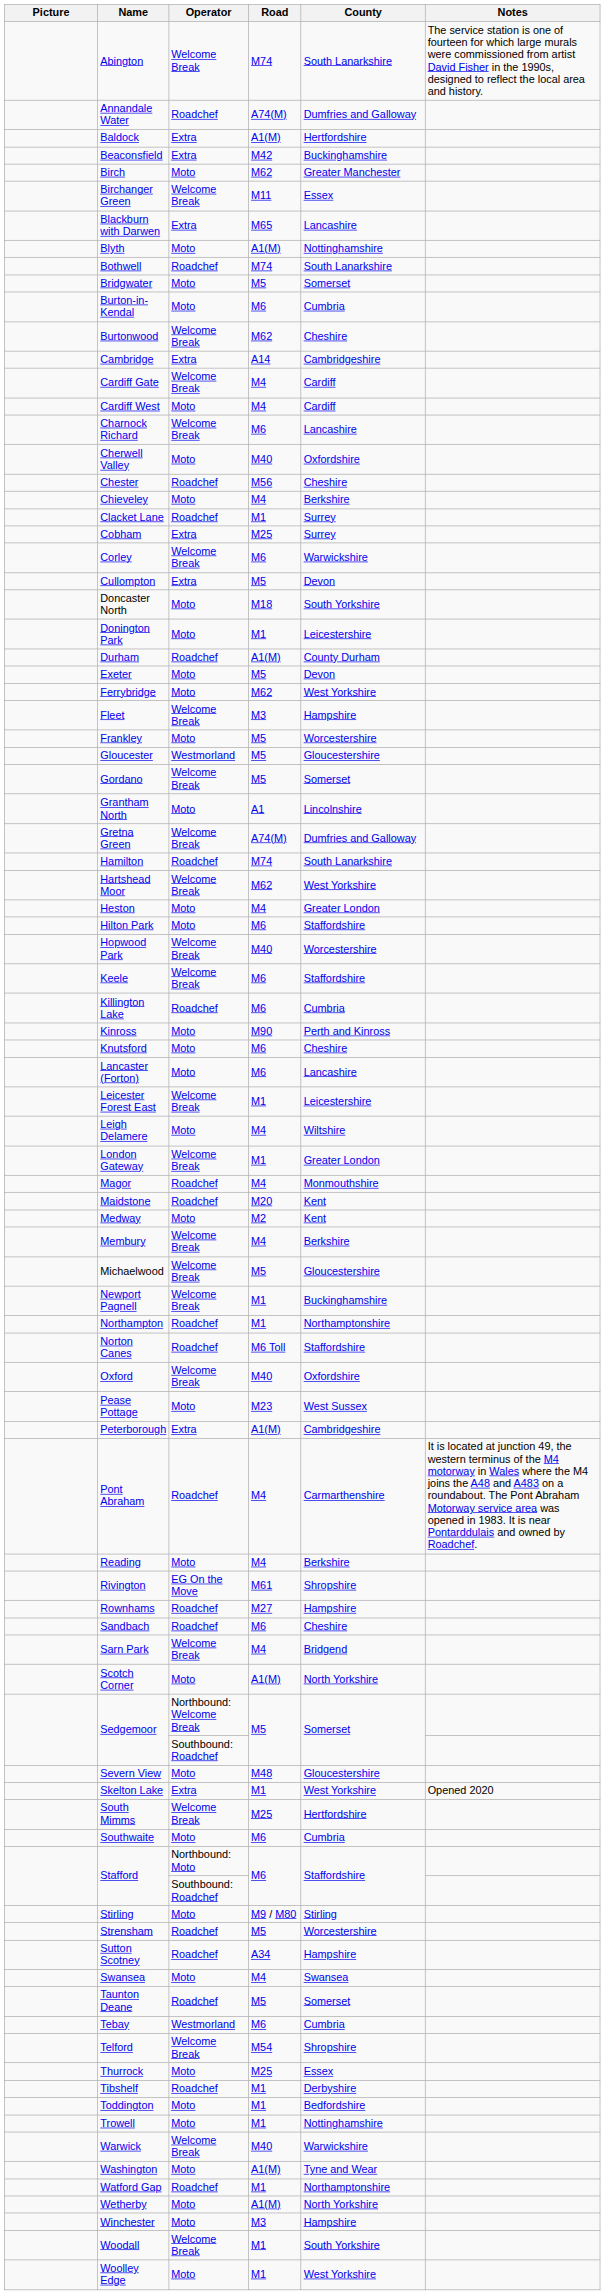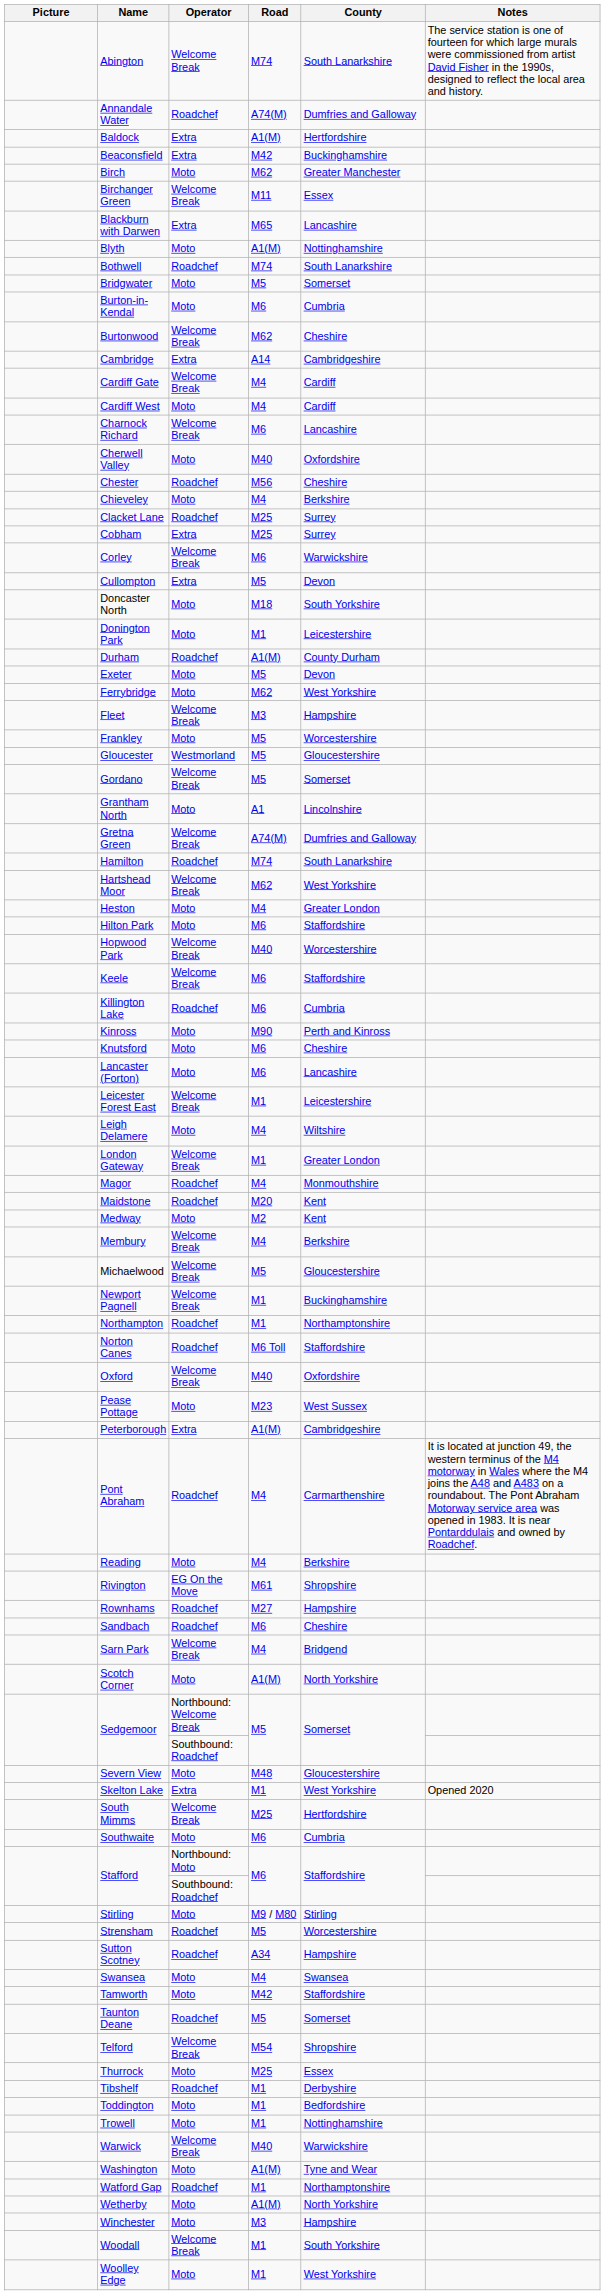 <table class="wikitable sortable collapsible" border="1">
 <tr>
 <th width="130">Picture</th>
 <th width="90">Name</th>
 <th width="110">Operator</th>
 <th width="70">Road</th>
 <th width="175">County</th>
 <th width="250" class=unsortable>Notes</th>
 </tr>
 <tr>
 <td></td>
 <td><a href='#'>Abington</a></td>
 <td><a href='#'>Welcome Break</a></td>
 <td><a href='#'>M74</a></td>
 <td><a href='#'>South Lanarkshire</a></td>
 <td>The service station is one of fourteen for which large murals were commissioned from artist <a href='#'>David Fisher</a> in the 1990s, designed to reflect the local area and history.</td>
 </tr>
 <tr>
 <td></td>
 <td><a href='#'>Annandale Water</a></td>
 <td><a href='#'>Roadchef</a></td>
 <td><a href='#'>A74(M)</a></td>
 <td><a href='#'>Dumfries and Galloway</a></td>
 <td></td>
 </tr>
 <tr>
 <td></td>
 <td><a href='#'>Baldock</a></td>
 <td><a href='#'>Extra</a></td>
 <td><a href='#'>A1(M)</a></td>
 <td><a href='#'>Hertfordshire</a></td>
 <td></td>
 </tr>
 <tr>
 <td></td>
 <td><a href='#'>Beaconsfield</a></td>
 <td><a href='#'>Extra</a></td>
 <td><a href='#'>M42</a></td>
 <td><a href='#'>Buckinghamshire</a></td>
 <td></td>
 </tr>
 <tr>
 <td></td>
 <td><a href='#'>Birch</a></td>
 <td><a href='#'>Moto</a></td>
 <td><a href='#'>M62</a></td>
 <td><a href='#'>Greater Manchester</a></td>
 <td></td>
 </tr>
 <tr>
 <td></td>
 <td><a href='#'>Birchanger Green</a></td>
 <td><a href='#'>Welcome Break</a></td>
 <td><a href='#'>M11</a></td>
 <td><a href='#'>Essex</a></td>
 <td></td>
 </tr>
 <tr>
 <td></td>
 <td><a href='#'>Blackburn with Darwen</a></td>
 <td><a href='#'>Extra</a></td>
 <td><a href='#'>M65</a></td>
 <td><a href='#'>Lancashire</a></td>
 <td></td>
 </tr>
 <tr>
 <td></td>
 <td><a href='#'>Blyth</a></td>
 <td><a href='#'>Moto</a></td>
 <td><a href='#'>A1(M)</a></td>
 <td><a href='#'>Nottinghamshire</a></td>
 <td></td>
 </tr>
 <tr>
 <td></td>
 <td><a href='#'>Bothwell</a></td>
 <td><a href='#'>Roadchef</a></td>
 <td><a href='#'>M74</a></td>
 <td><a href='#'>South Lanarkshire</a></td>
 <td></td>
 </tr>
 <tr>
 <td></td>
 <td><a href='#'>Bridgwater</a></td>
 <td><a href='#'>Moto</a></td>
 <td><a href='#'>M5</a></td>
 <td><a href='#'>Somerset</a></td>
 <td></td>
 </tr>
 <tr>
 <td></td>
 <td><a href='#'>Burton-in-Kendal</a></td>
 <td><a href='#'>Moto</a></td>
 <td><a href='#'>M6</a></td>
 <td><a href='#'>Cumbria</a></td>
 <td></td>
 </tr>
 <tr>
 <td></td>
 <td><a href='#'>Burtonwood</a></td>
 <td><a href='#'>Welcome Break</a></td>
 <td><a href='#'>M62</a></td>
 <td><a href='#'>Cheshire</a></td>
 <td></td>
 </tr>
 <tr>
 <td></td>
 <td><a href='#'>Cambridge</a></td>
 <td><a href='#'>Extra</a></td>
 <td><a href='#'>A14</a></td>
 <td><a href='#'>Cambridgeshire</a></td>
 <td></td>
 </tr>
 <tr>
 <td></td>
 <td><a href='#'>Cardiff Gate</a></td>
 <td><a href='#'>Welcome Break</a></td>
 <td><a href='#'>M4</a></td>
 <td><a href='#'>Cardiff</a></td>
 <td></td>
 </tr>
 <tr>
 <td></td>
 <td><a href='#'>Cardiff West</a></td>
 <td><a href='#'>Moto</a></td>
 <td><a href='#'>M4</a></td>
 <td><a href='#'>Cardiff</a></td>
 <td></td>
 </tr>
 <tr>
 <td></td>
 <td><a href='#'>Charnock Richard</a></td>
 <td><a href='#'>Welcome Break</a></td>
 <td><a href='#'>M6</a></td>
 <td><a href='#'>Lancashire</a></td>
 <td></td>
 </tr>
 <tr>
 <td></td>
 <td><a href='#'>Cherwell Valley</a></td>
 <td><a href='#'>Moto</a></td>
 <td><a href='#'>M40</a></td>
 <td><a href='#'>Oxfordshire</a></td>
 <td></td>
 </tr>
 <tr>
 <td></td>
 <td><a href='#'>Chester</a></td>
 <td><a href='#'>Roadchef</a></td>
 <td><a href='#'>M56</a></td>
 <td><a href='#'>Cheshire</a></td>
 <td></td>
 </tr>
 <tr>
 <td></td>
 <td><a href='#'>Chieveley</a></td>
 <td><a href='#'>Moto</a></td>
 <td><a href='#'>M4</a></td>
 <td><a href='#'>Berkshire</a></td>
 <td></td>
 </tr>
 <tr>
 <td></td>
 <td><a href='#'>Clacket Lane</a></td>
 <td><a href='#'>Roadchef</a></td>
-<td><a href='#'>M1</a></td>
+<td><a href='#'>M25</a></td>
 <td><a href='#'>Surrey</a></td>
 <td></td>
 </tr>
 <tr>
 <td></td>
 <td><a href='#'>Cobham</a></td>
 <td><a href='#'>Extra</a></td>
 <td><a href='#'>M25</a></td>
 <td><a href='#'>Surrey</a></td>
 <td></td>
 </tr>
 <tr>
 <td></td>
 <td><a href='#'>Corley</a></td>
 <td><a href='#'>Welcome Break</a></td>
 <td><a href='#'>M6</a></td>
 <td><a href='#'>Warwickshire</a></td>
 <td></td>
 </tr>
 <tr>
 <td></td>
 <td><a href='#'>Cullompton</a></td>
 <td><a href='#'>Extra</a></td>
 <td><a href='#'>M5</a></td>
 <td><a href='#'>Devon</a></td>
 <td></td>
 </tr>
 <tr>
 <td></td>
 <td>Doncaster North</td>
 <td><a href='#'>Moto</a></td>
 <td><a href='#'>M18</a></td>
 <td><a href='#'>South Yorkshire</a></td>
 <td></td>
 </tr>
 <tr>
 <td></td>
 <td><a href='#'>Donington Park</a></td>
 <td><a href='#'>Moto</a></td>
 <td><a href='#'>M1</a></td>
 <td><a href='#'>Leicestershire</a></td>
 <td></td>
 </tr>
 <tr>
 <td></td>
 <td><a href='#'>Durham</a></td>
 <td><a href='#'>Roadchef</a></td>
 <td><a href='#'>A1(M)</a></td>
 <td><a href='#'>County Durham</a></td>
 <td></td>
 </tr>
 <tr>
 <td></td>
 <td><a href='#'>Exeter</a></td>
 <td><a href='#'>Moto</a></td>
 <td><a href='#'>M5</a></td>
 <td><a href='#'>Devon</a></td>
 <td></td>
 </tr>
 <tr>
 <td></td>
 <td><a href='#'>Ferrybridge</a></td>
 <td><a href='#'>Moto</a></td>
 <td><a href='#'>M62</a></td>
 <td><a href='#'>West Yorkshire</a></td>
 <td></td>
 </tr>
 <tr>
 <td></td>
 <td><a href='#'>Fleet</a></td>
 <td><a href='#'>Welcome Break</a></td>
 <td><a href='#'>M3</a></td>
 <td><a href='#'>Hampshire</a></td>
 <td></td>
 </tr>
 <tr>
 <td></td>
 <td><a href='#'>Frankley</a></td>
 <td><a href='#'>Moto</a></td>
 <td><a href='#'>M5</a></td>
 <td><a href='#'>Worcestershire</a></td>
 <td></td>
 </tr>
 <tr>
 <td></td>
 <td><a href='#'>Gloucester</a></td>
 <td><a href='#'>Westmorland</a></td>
 <td><a href='#'>M5</a></td>
 <td><a href='#'>Gloucestershire</a></td>
 <td></td>
 </tr>
 <tr>
 <td></td>
 <td><a href='#'>Gordano</a></td>
 <td><a href='#'>Welcome Break</a></td>
 <td><a href='#'>M5</a></td>
 <td><a href='#'>Somerset</a></td>
 <td></td>
 </tr>
 <tr>
 <td></td>
 <td><a href='#'>Grantham North</a></td>
 <td><a href='#'>Moto</a></td>
 <td><a href='#'>A1</a></td>
 <td><a href='#'>Lincolnshire</a></td>
 <td></td>
 </tr>
 <tr>
 <td></td>
 <td><a href='#'>Gretna Green</a></td>
 <td><a href='#'>Welcome Break</a></td>
 <td><a href='#'>A74(M)</a></td>
 <td><a href='#'>Dumfries and Galloway</a></td>
 <td></td>
 </tr>
 <tr>
 <td></td>
 <td><a href='#'>Hamilton</a></td>
 <td><a href='#'>Roadchef</a></td>
 <td><a href='#'>M74</a></td>
 <td><a href='#'>South Lanarkshire</a></td>
 <td></td>
 </tr>
 <tr>
 <td></td>
 <td><a href='#'>Hartshead Moor</a></td>
 <td><a href='#'>Welcome Break</a></td>
 <td><a href='#'>M62</a></td>
 <td><a href='#'>West Yorkshire</a></td>
 <td></td>
 </tr>
 <tr>
 <td></td>
 <td><a href='#'>Heston</a></td>
 <td><a href='#'>Moto</a></td>
 <td><a href='#'>M4</a></td>
 <td><a href='#'>Greater London</a></td>
 <td></td>
 </tr>
 <tr>
 <td></td>
 <td><a href='#'>Hilton Park</a></td>
 <td><a href='#'>Moto</a></td>
 <td><a href='#'>M6</a></td>
 <td><a href='#'>Staffordshire</a></td>
 <td></td>
 </tr>
 <tr>
 <td></td>
 <td><a href='#'>Hopwood Park</a></td>
 <td><a href='#'>Welcome Break</a></td>
 <td><a href='#'>M40</a></td>
 <td><a href='#'>Worcestershire</a></td>
 <td></td>
 </tr>
 <tr>
 <td></td>
 <td><a href='#'>Keele</a></td>
 <td><a href='#'>Welcome Break</a></td>
 <td><a href='#'>M6</a></td>
 <td><a href='#'>Staffordshire</a></td>
 <td></td>
 </tr>
 <tr>
 <td></td>
 <td><a href='#'>Killington Lake</a></td>
 <td><a href='#'>Roadchef</a></td>
 <td><a href='#'>M6</a></td>
 <td><a href='#'>Cumbria</a></td>
 <td></td>
 </tr>
 <tr>
 <td></td>
 <td><a href='#'>Kinross</a></td>
 <td><a href='#'>Moto</a></td>
 <td><a href='#'>M90</a></td>
 <td><a href='#'>Perth and Kinross</a></td>
 <td></td>
 </tr>
 <tr>
 <td></td>
 <td><a href='#'>Knutsford</a></td>
 <td><a href='#'>Moto</a></td>
 <td><a href='#'>M6</a></td>
 <td><a href='#'>Cheshire</a></td>
 <td></td>
 </tr>
 <tr>
 <td></td>
 <td><a href='#'>Lancaster (Forton)</a></td>
 <td><a href='#'>Moto</a></td>
 <td><a href='#'>M6</a></td>
 <td><a href='#'>Lancashire</a></td>
 <td></td>
 </tr>
 <tr>
 <td></td>
 <td><a href='#'>Leicester Forest East</a></td>
 <td><a href='#'>Welcome Break</a></td>
 <td><a href='#'>M1</a></td>
 <td><a href='#'>Leicestershire</a></td>
 <td></td>
 </tr>
 <tr>
 <td></td>
 <td><a href='#'>Leigh Delamere</a></td>
 <td><a href='#'>Moto</a></td>
 <td><a href='#'>M4</a></td>
 <td><a href='#'>Wiltshire</a></td>
 <td></td>
 </tr>
 <tr>
 <td></td>
 <td><a href='#'>London Gateway</a></td>
 <td><a href='#'>Welcome Break</a></td>
 <td><a href='#'>M1</a></td>
 <td><a href='#'>Greater London</a></td>
 <td></td>
 </tr>
 <tr>
 <td></td>
 <td><a href='#'>Magor</a></td>
 <td><a href='#'>Roadchef</a></td>
 <td><a href='#'>M4</a></td>
 <td><a href='#'>Monmouthshire</a></td>
 <td></td>
 </tr>
 <tr>
 <td></td>
 <td><a href='#'>Maidstone</a></td>
 <td><a href='#'>Roadchef</a></td>
 <td><a href='#'>M20</a></td>
 <td><a href='#'>Kent</a></td>
 <td></td>
 </tr>
 <tr>
 <td></td>
 <td><a href='#'>Medway</a></td>
 <td><a href='#'>Moto</a></td>
 <td><a href='#'>M2</a></td>
 <td><a href='#'>Kent</a></td>
 <td></td>
 </tr>
 <tr>
 <td></td>
 <td><a href='#'>Membury</a></td>
 <td><a href='#'>Welcome Break</a></td>
 <td><a href='#'>M4</a></td>
 <td><a href='#'>Berkshire</a></td>
 <td></td>
 </tr>
 <tr>
 <td></td>
 <td>Michaelwood</td>
 <td><a href='#'>Welcome Break</a></td>
 <td><a href='#'>M5</a></td>
 <td><a href='#'>Gloucestershire</a></td>
 <td></td>
 </tr>
 <tr>
 <td></td>
 <td><a href='#'>Newport Pagnell</a></td>
 <td><a href='#'>Welcome Break</a></td>
 <td><a href='#'>M1</a></td>
 <td><a href='#'>Buckinghamshire</a></td>
 <td></td>
 </tr>
 <tr>
 <td></td>
 <td><a href='#'>Northampton</a></td>
 <td><a href='#'>Roadchef</a></td>
 <td><a href='#'>M1</a></td>
 <td><a href='#'>Northamptonshire</a></td>
 <td></td>
 </tr>
 <tr>
 <td></td>
 <td><a href='#'>Norton Canes</a></td>
 <td><a href='#'>Roadchef</a></td>
 <td><a href='#'>M6 Toll</a></td>
 <td><a href='#'>Staffordshire</a></td>
 <td></td>
 </tr>
 <tr>
 <td></td>
 <td><a href='#'>Oxford</a></td>
 <td><a href='#'>Welcome Break</a></td>
 <td><a href='#'>M40</a></td>
 <td><a href='#'>Oxfordshire</a></td>
 <td></td>
 </tr>
 <tr>
 <td></td>
 <td><a href='#'>Pease Pottage</a></td>
 <td><a href='#'>Moto</a></td>
 <td><a href='#'>M23</a></td>
 <td><a href='#'>West Sussex</a></td>
 <td></td>
 </tr>
 <tr>
 <td></td>
 <td><a href='#'>Peterborough</a></td>
 <td><a href='#'>Extra</a></td>
 <td><a href='#'>A1(M)</a></td>
 <td><a href='#'>Cambridgeshire</a></td>
 <td></td>
 </tr>
 <tr>
 <td></td>
 <td><a href='#'>Pont Abraham</a></td>
 <td><a href='#'>Roadchef</a></td>
 <td><a href='#'>M4</a></td>
 <td><a href='#'>Carmarthenshire</a></td>
 <td>It is located at junction 49, the western terminus of the <a href='#'>M4 motorway</a> in <a href='#'>Wales</a> where the M4 joins the <a href='#'>A48</a> and <a href='#'>A483</a> on a roundabout. The Pont Abraham <a href='#'>Motorway service area</a> was opened in 1983. It is near <a href='#'>Pontarddulais</a> and owned by <a href='#'>Roadchef</a>.</td>
 </tr>
 <tr>
 <td></td>
 <td><a href='#'>Reading</a></td>
 <td><a href='#'>Moto</a></td>
 <td><a href='#'>M4</a></td>
 <td><a href='#'>Berkshire</a></td>
 <td></td>
 </tr>
 <tr>
 <td></td>
 <td><a href='#'>Rivington</a></td>
 <td><a href='#'>EG On the Move</a></td>
 <td><a href='#'>M61</a></td>
 <td><a href='#'>Shropshire</a></td>
 <td></td>
 </tr>
 <tr>
 <td></td>
 <td><a href='#'>Rownhams</a></td>
 <td><a href='#'>Roadchef</a></td>
 <td><a href='#'>M27</a></td>
 <td><a href='#'>Hampshire</a></td>
 <td></td>
 </tr>
 <tr>
 <td></td>
 <td><a href='#'>Sandbach</a></td>
 <td><a href='#'>Roadchef</a></td>
 <td><a href='#'>M6</a></td>
 <td><a href='#'>Cheshire</a></td>
 <td></td>
 </tr>
 <tr>
 <td></td>
 <td><a href='#'>Sarn Park</a></td>
 <td><a href='#'>Welcome Break</a></td>
 <td><a href='#'>M4</a></td>
 <td><a href='#'>Bridgend</a></td>
 <td></td>
 </tr>
 <tr>
 <td></td>
 <td><a href='#'>Scotch Corner</a></td>
 <td><a href='#'>Moto</a></td>
 <td><a href='#'>A1(M)</a></td>
 <td><a href='#'>North Yorkshire</a></td>
 <td></td>
 </tr>
 <tr>
 <td rowspan=2></td>
 <td rowspan=2><a href='#'>Sedgemoor</a></td>
 <td>Northbound:<br><a href='#'>Welcome Break</a></td>
 <td rowspan=2><a href='#'>M5</a></td>
 <td rowspan=2><a href='#'>Somerset</a></td>
 <td></td>
 </tr>
 <tr>
 <td>Southbound:<br><a href='#'>Roadchef</a></td>
 <td></td>
 </tr>
 <tr>
 <td></td>
 <td><a href='#'>Severn View</a></td>
 <td><a href='#'>Moto</a></td>
 <td><a href='#'>M48</a></td>
 <td><a href='#'>Gloucestershire</a></td>
 <td></td>
 </tr>
 <tr>
 <td></td>
 <td><a href='#'>Skelton Lake</a></td>
 <td><a href='#'>Extra</a></td>
 <td><a href='#'>M1</a></td>
 <td><a href='#'>West Yorkshire</a></td>
 <td>Opened 2020</td>
 </tr>
 <tr>
 <td></td>
 <td><a href='#'>South Mimms</a></td>
 <td><a href='#'>Welcome Break</a></td>
 <td><a href='#'>M25</a></td>
 <td><a href='#'>Hertfordshire</a></td>
 <td></td>
 </tr>
 <tr>
 <td></td>
 <td><a href='#'>Southwaite</a></td>
 <td><a href='#'>Moto</a></td>
 <td><a href='#'>M6</a></td>
 <td><a href='#'>Cumbria</a></td>
 <td></td>
 </tr>
 <tr>
 <td rowspan=2></td>
 <td rowspan=2><a href='#'>Stafford</a></td>
 <td>Northbound:<br><a href='#'>Moto</a></td>
 <td rowspan=2><a href='#'>M6</a></td>
 <td rowspan=2><a href='#'>Staffordshire</a></td>
 <td></td>
 </tr>
 <tr>
 <td>Southbound:<br><a href='#'>Roadchef</a></td>
 <td></td>
 </tr>
 <tr>
 <td></td>
 <td><a href='#'>Stirling</a></td>
 <td><a href='#'>Moto</a></td>
 <td><a href='#'>M9</a> / <a href='#'>M80</a></td>
 <td><a href='#'>Stirling</a></td>
 <td></td>
 </tr>
 <tr>
 <td></td>
 <td><a href='#'>Strensham</a></td>
 <td><a href='#'>Roadchef</a></td>
 <td><a href='#'>M5</a></td>
 <td><a href='#'>Worcestershire</a></td>
 <td></td>
 </tr>
 <tr>
 <td></td>
 <td><a href='#'>Sutton Scotney</a></td>
 <td><a href='#'>Roadchef</a></td>
 <td><a href='#'>A34</a></td>
 <td><a href='#'>Hampshire</a></td>
 <td></td>
 </tr>
 <tr>
 <td></td>
 <td><a href='#'>Swansea</a></td>
 <td><a href='#'>Moto</a></td>
 <td><a href='#'>M4</a></td>
 <td><a href='#'>Swansea</a></td>
 <td></td>
 </tr>
 <tr>
 <td></td>
+<td><a href='#'>Tamworth</a></td>
+<td><a href='#'>Moto</a></td>
+<td><a href='#'>M42</a></td>
+<td><a href='#'>Staffordshire</a></td>
+<td></td>
+</tr>
+<tr>
+<td></td>
 <td><a href='#'>Taunton Deane</a></td>
 <td><a href='#'>Roadchef</a></td>
 <td><a href='#'>M5</a></td>
 <td><a href='#'>Somerset</a></td>
-<td></td>
-</tr>
-<tr>
-<td></td>
-<td><a href='#'>Tebay</a></td>
-<td><a href='#'>Westmorland</a></td>
-<td><a href='#'>M6</a></td>
-<td><a href='#'>Cumbria</a></td>
 <td></td>
 </tr>
 <tr>
 <td></td>
 <td><a href='#'>Telford</a></td>
 <td><a href='#'>Welcome Break</a></td>
 <td><a href='#'>M54</a></td>
 <td><a href='#'>Shropshire</a></td>
 <td></td>
 </tr>
 <tr>
 <td></td>
 <td><a href='#'>Thurrock</a></td>
 <td><a href='#'>Moto</a></td>
 <td><a href='#'>M25</a></td>
 <td><a href='#'>Essex</a></td>
 <td></td>
 </tr>
 <tr>
 <td></td>
 <td><a href='#'>Tibshelf</a></td>
 <td><a href='#'>Roadchef</a></td>
 <td><a href='#'>M1</a></td>
 <td><a href='#'>Derbyshire</a></td>
 <td></td>
 </tr>
 <tr>
 <td></td>
 <td><a href='#'>Toddington</a></td>
 <td><a href='#'>Moto</a></td>
 <td><a href='#'>M1</a></td>
 <td><a href='#'>Bedfordshire</a></td>
 <td></td>
 </tr>
 <tr>
 <td></td>
 <td><a href='#'>Trowell</a></td>
 <td><a href='#'>Moto</a></td>
 <td><a href='#'>M1</a></td>
 <td><a href='#'>Nottinghamshire</a></td>
 <td></td>
 </tr>
 <tr>
 <td></td>
 <td><a href='#'>Warwick</a></td>
 <td><a href='#'>Welcome Break</a></td>
 <td><a href='#'>M40</a></td>
 <td><a href='#'>Warwickshire</a></td>
 <td></td>
 </tr>
 <tr>
 <td></td>
 <td><a href='#'>Washington</a></td>
 <td><a href='#'>Moto</a></td>
 <td><a href='#'>A1(M)</a></td>
 <td><a href='#'>Tyne and Wear</a></td>
 <td></td>
 </tr>
 <tr>
 <td></td>
 <td><a href='#'>Watford Gap</a></td>
 <td><a href='#'>Roadchef</a></td>
 <td><a href='#'>M1</a></td>
 <td><a href='#'>Northamptonshire</a></td>
 <td></td>
 </tr>
 <tr>
 <td></td>
 <td><a href='#'>Wetherby</a></td>
 <td><a href='#'>Moto</a></td>
 <td><a href='#'>A1(M)</a></td>
 <td><a href='#'>North Yorkshire</a></td>
 <td></td>
 </tr>
 <tr>
 <td></td>
 <td><a href='#'>Winchester</a></td>
 <td><a href='#'>Moto</a></td>
 <td><a href='#'>M3</a></td>
 <td><a href='#'>Hampshire</a></td>
 <td></td>
 </tr>
 <tr>
 <td></td>
 <td><a href='#'>Woodall</a></td>
 <td><a href='#'>Welcome Break</a></td>
 <td><a href='#'>M1</a></td>
 <td><a href='#'>South Yorkshire</a></td>
 <td></td>
 </tr>
 <tr>
 <td></td>
 <td><a href='#'>Woolley Edge</a></td>
 <td><a href='#'>Moto</a></td>
 <td><a href='#'>M1</a></td>
 <td><a href='#'>West Yorkshire</a></td>
 <td></td>
 </tr>
 </table>
